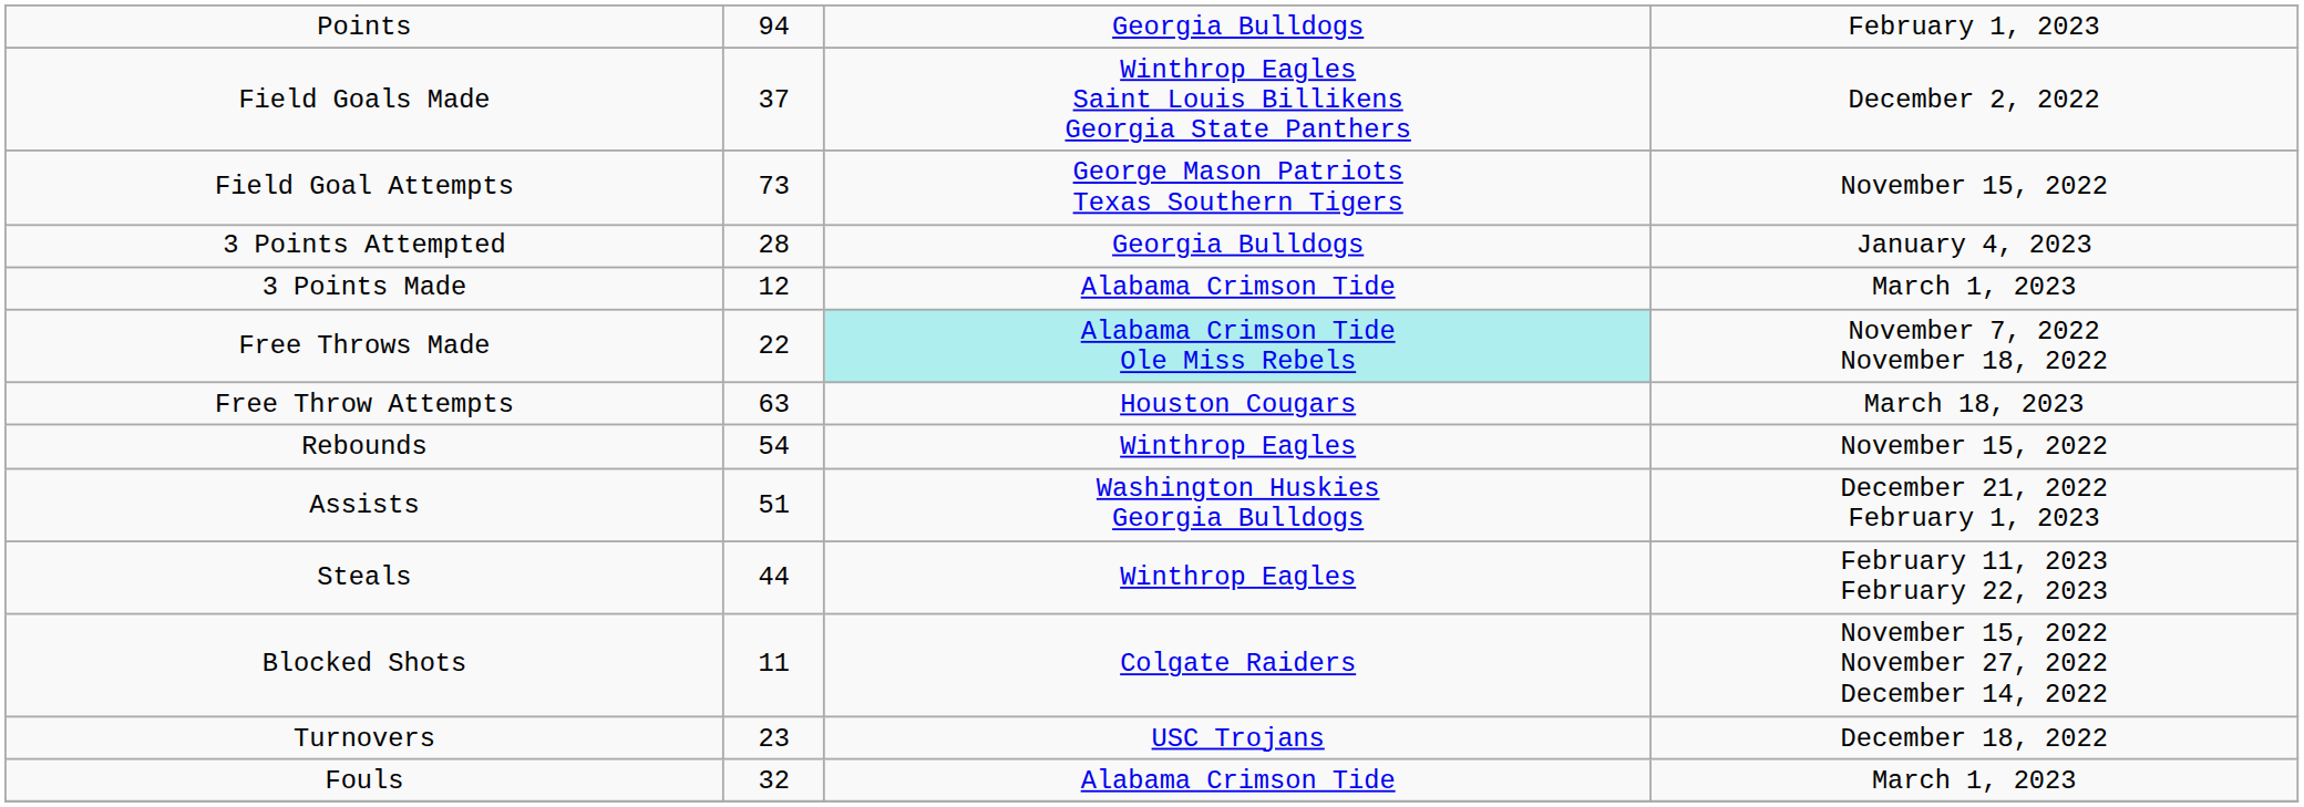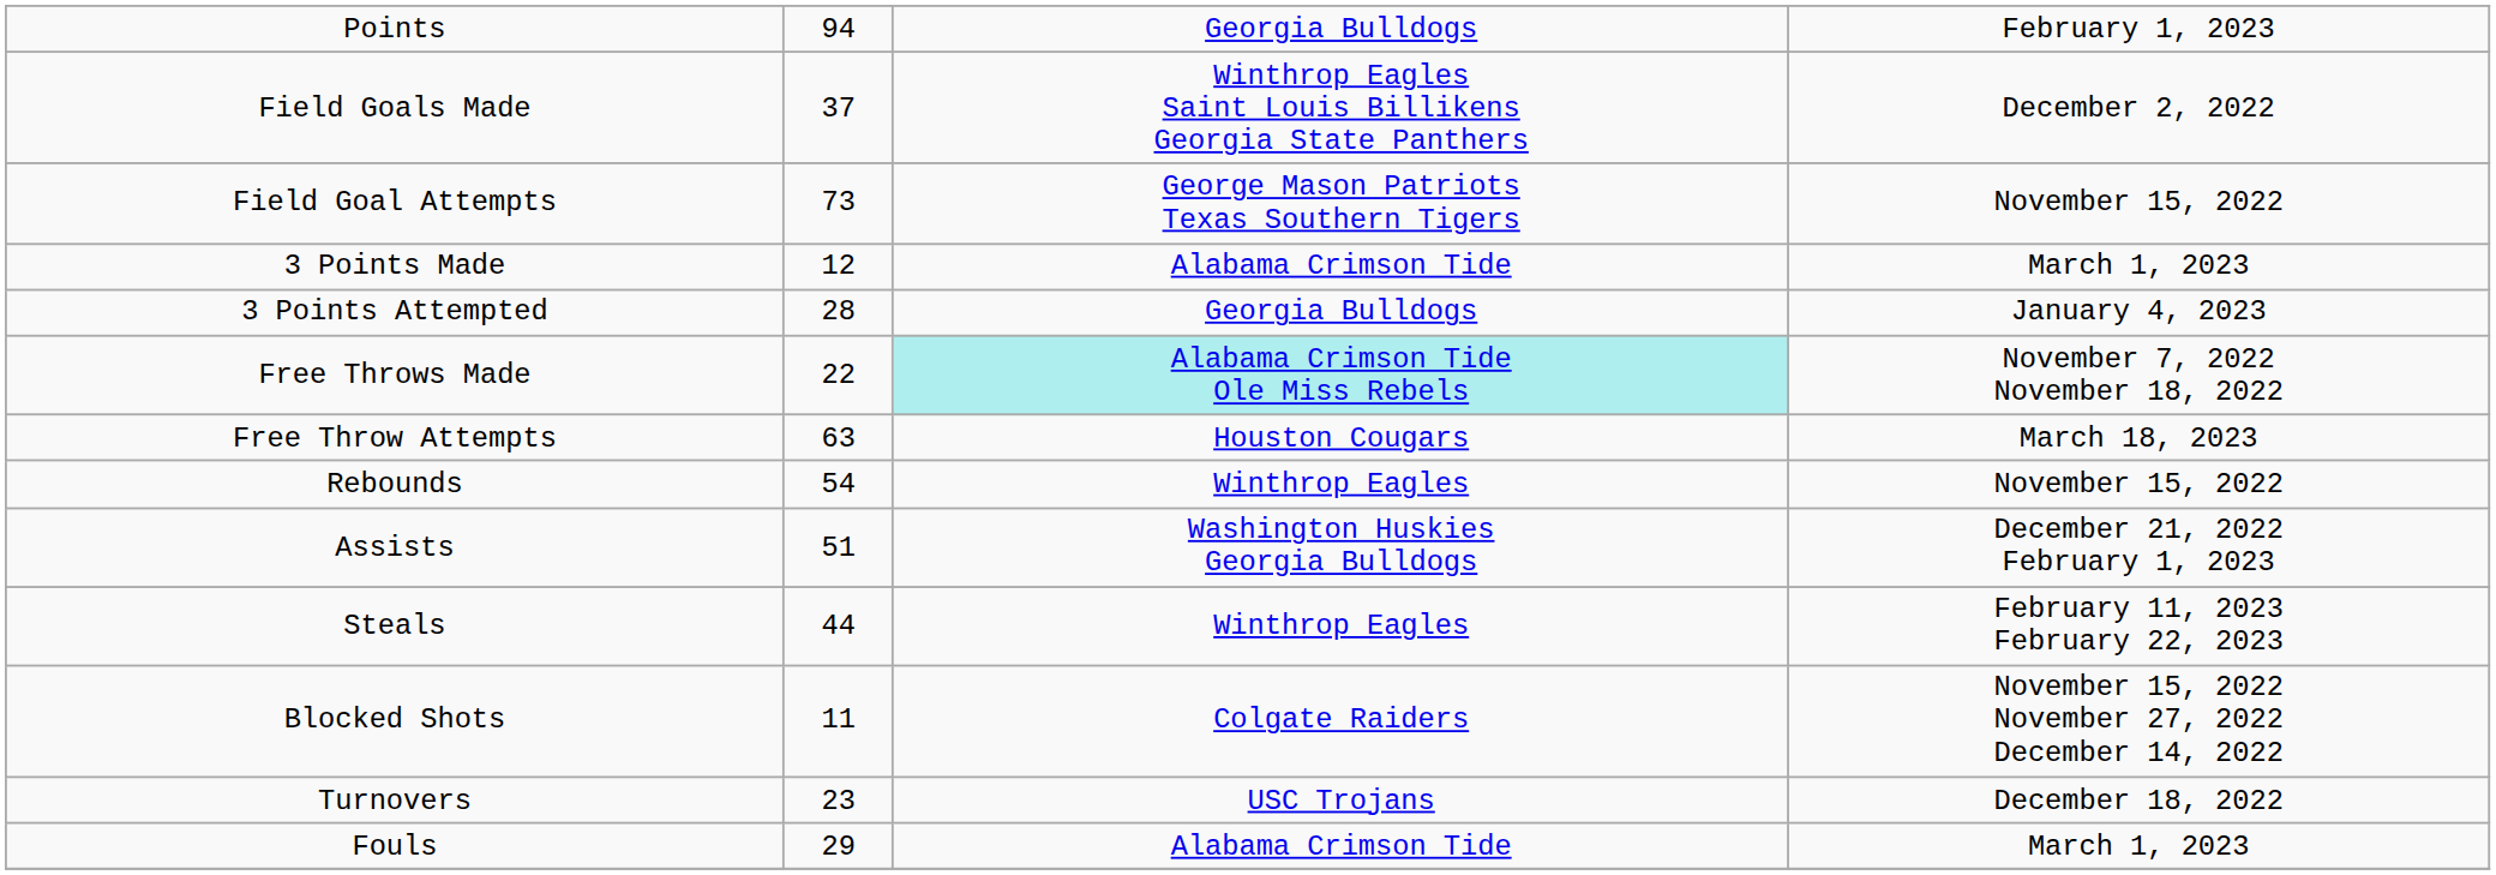 <table class="wikitable" style="width: 90%;text-align: center;">
 <tr>
 <td rowspan="1">Points</td>
 <td>94</td>
 <td><a href='#'>Georgia Bulldogs</a></td>
 <td>February 1, 2023</td>
 </tr>
 <tr>
 <td>Field Goals Made</td>
 <td>37</td>
 <td><a href='#'>Winthrop Eagles</a><br><a href='#'>Saint Louis Billikens</a><br><a href='#'>Georgia State Panthers</a></td>
 <td>December 2, 2022</td>
 </tr>
 <tr>
 <td>Field Goal Attempts</td>
 <td>73</td>
 <td><a href='#'>George Mason Patriots</a><br><a href='#'>Texas Southern Tigers</a></td>
 <td>November 15, 2022</td>
 </tr>
 <tr>
+<td>3 Points Made</td>
+<td>12</td>
+<td><a href='#'>Alabama Crimson Tide</a></td>
+<td>March 1, 2023</td>
+</tr>
+<tr>
 <td>3 Points Attempted</td>
 <td>28</td>
 <td><a href='#'>Georgia Bulldogs</a></td>
 <td>January 4, 2023</td>
-</tr>
-<tr>
-<td>3 Points Made</td>
-<td>12</td>
-<td><a href='#'>Alabama Crimson Tide</a></td>
-<td>March 1, 2023</td>
 </tr>
 <tr>
 <td>Free Throws Made</td>
 <td>22</td>
 <td style="background: paleturquoise;"><a href='#'>Alabama Crimson Tide</a><br><a href='#'>Ole Miss Rebels</a></td>
 <td>November 7, 2022<br>November 18, 2022</td>
 </tr>
 <tr>
 <td>Free Throw Attempts</td>
 <td>63</td>
 <td><a href='#'>Houston Cougars</a></td>
 <td>March 18, 2023</td>
 </tr>
 <tr>
 <td>Rebounds</td>
 <td>54</td>
 <td><a href='#'>Winthrop Eagles</a></td>
 <td>November 15, 2022</td>
 </tr>
 <tr>
 <td>Assists</td>
 <td>51</td>
 <td><a href='#'>Washington Huskies</a><br><a href='#'>Georgia Bulldogs</a></td>
 <td>December 21, 2022<br>February 1, 2023</td>
 </tr>
 <tr>
 <td>Steals</td>
 <td>44</td>
 <td><a href='#'>Winthrop Eagles</a></td>
 <td>February 11, 2023<br>February 22, 2023</td>
 </tr>
 <tr>
 <td>Blocked Shots</td>
 <td>11</td>
 <td><a href='#'>Colgate Raiders</a></td>
 <td>November 15, 2022<br>November 27, 2022<br>December 14, 2022</td>
 </tr>
 <tr>
 <td>Turnovers</td>
 <td>23</td>
 <td><a href='#'>USC Trojans</a></td>
 <td>December 18, 2022</td>
 </tr>
 <tr>
 <td>Fouls</td>
-<td>32</td>
+<td>29</td>
 <td><a href='#'>Alabama Crimson Tide</a></td>
 <td>March 1, 2023</td>
 </tr>
 <tr>
 </tr>
 </table>
